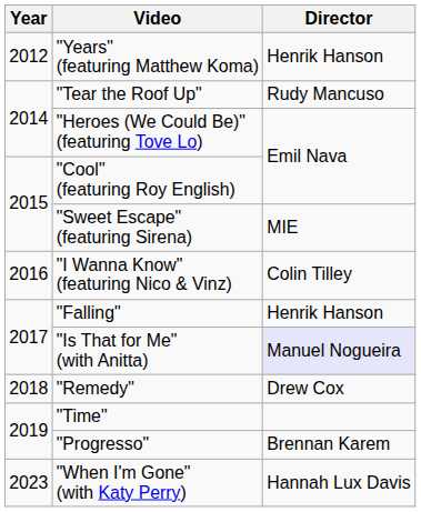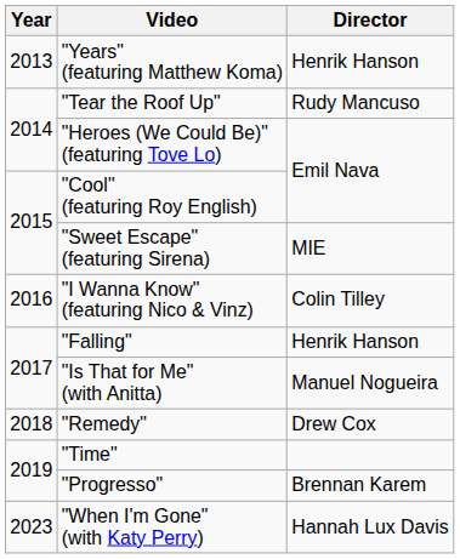 <table class="wikitable">
 <tr>
 <th>Year</th>
 <th>Video</th>
 <th>Director</th>
 </tr>
 <tr>
-<td>2012</td>
+<td>2013</td>
 <td>"Years"<br><span>(featuring Matthew Koma)</span></td>
 <td>Henrik Hanson</td>
 </tr>
 <tr>
 <td rowspan="2">2014</td>
 <td>"Tear the Roof Up"</td>
 <td>Rudy Mancuso</td>
 </tr>
 <tr>
 <td>"Heroes (We Could Be)"<br><span>(featuring <a href='#'>Tove Lo</a>)</span></td>
 <td rowspan="2">Emil Nava</td>
 </tr>
 <tr>
 <td rowspan="2">2015</td>
 <td>"Cool"<br><span>(featuring Roy English)</span></td>
 </tr>
 <tr>
 <td>"Sweet Escape"<br><span>(featuring Sirena)</span></td>
 <td>MIE</td>
 </tr>
 <tr>
 <td>2016</td>
 <td>"I Wanna Know"<br><span>(featuring Nico & Vinz)</span></td>
 <td>Colin Tilley</td>
 </tr>
 <tr>
 <td rowspan="2">2017</td>
 <td>"Falling"</td>
 <td>Henrik Hanson</td>
 </tr>
 <tr>
 <td>"Is That for Me"<br><span>(with Anitta)</span></td>
-<td style="background: lavender;">Manuel Nogueira</td>
+<td>Manuel Nogueira</td>
 </tr>
 <tr>
 <td>2018</td>
 <td>"Remedy"</td>
 <td>Drew Cox</td>
 </tr>
 <tr>
 <td rowspan="2">2019</td>
 <td>"Time"</td>
 <td></td>
 </tr>
 <tr>
 <td>"Progresso"</td>
 <td>Brennan Karem</td>
 </tr>
 <tr>
 <td>2023</td>
 <td>"When I'm Gone"<br><span>(with <a href='#'>Katy Perry</a>)</span></td>
 <td>Hannah Lux Davis</td>
 </tr>
 </table>
